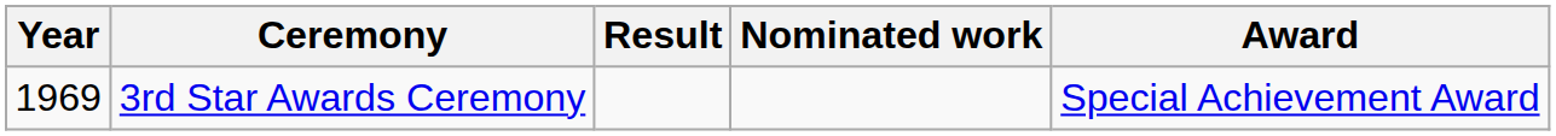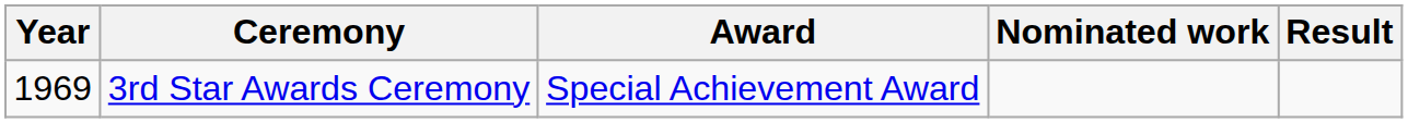 <table class="wikitable sortable" style="text-align: center;">
 <tr>
 <th>Year</th>
 <th>Ceremony</th>
+<th>Award</th>
+<th>Nominated work</th>
 <th>Result</th>
-<th>Nominated work</th>
-<th>Award</th>
 </tr>
 <tr>
 <td>1969</td>
 <td><a href='#'>3rd Star Awards Ceremony</a></td>
+<td><a href='#'>Special Achievement Award</a></td>
 <td></td>
 <td></td>
-<td><a href='#'>Special Achievement Award</a></td>
 </tr>
 </table>
